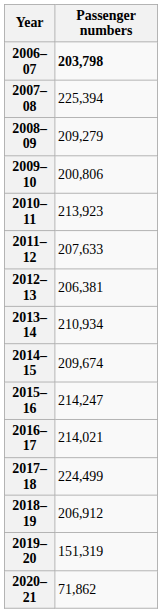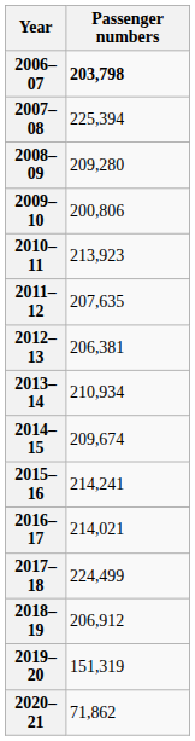 <table class="wikitable sortable" style="font-size:100%;width:20%">
 <tr>
 <th>Year</th>
 <th>Passenger numbers</th>
 </tr>
 <tr>
 <th>2006–07</th>
 <td><strong>203,798</strong></td>
 </tr>
 <tr>
 <th>2007–08</th>
 <td>225,394</td>
 </tr>
 <tr>
 <th>2008–09</th>
-<td>209,279</td>
+<td>209,280</td>
 </tr>
 <tr>
 <th>2009–10</th>
 <td>200,806</td>
 </tr>
 <tr>
 <th>2010–11</th>
 <td>213,923</td>
 </tr>
 <tr>
 <th>2011–12</th>
-<td>207,633</td>
+<td>207,635</td>
 </tr>
 <tr>
 <th>2012–13</th>
 <td>206,381</td>
 </tr>
 <tr>
 <th>2013–14</th>
 <td>210,934</td>
 </tr>
 <tr>
 <th>2014–15</th>
 <td>209,674</td>
 </tr>
 <tr>
 <th>2015–16</th>
-<td>214,247</td>
+<td>214,241</td>
 </tr>
 <tr>
 <th>2016–17</th>
 <td>214,021</td>
 </tr>
 <tr>
 <th>2017–18</th>
 <td>224,499</td>
 </tr>
 <tr>
 <th>2018–19</th>
 <td>206,912</td>
 </tr>
 <tr>
 <th>2019–20</th>
 <td>151,319</td>
 </tr>
 <tr>
 <th>2020–21</th>
 <td>71,862</td>
 </tr>
 </table>
